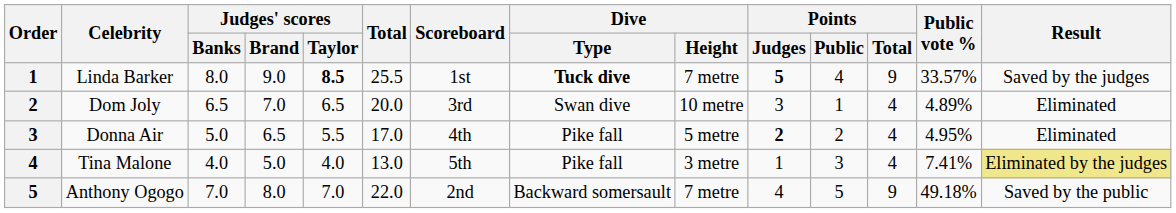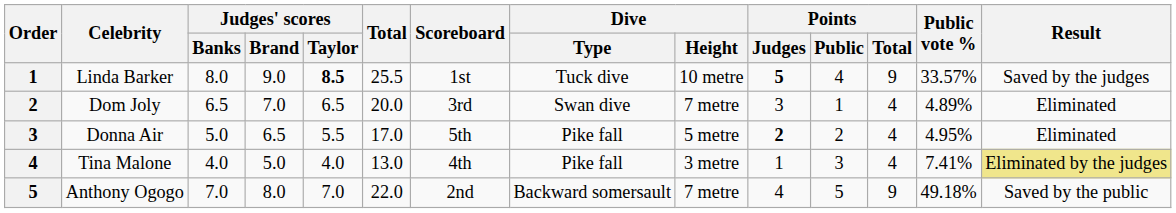 <table class="wikitable" style="margin= auto; text-align: center;">
 <tr>
 <th scope=row rowspan=2>Order</th>
 <th rowspan=2>Celebrity</th>
 <th colspan=3>Judges' scores</th>
 <th rowspan=2>Total</th>
 <th rowspan=2>Scoreboard</th>
 <th colspan=2>Dive</th>
 <th colspan=3>Points</th>
 <th rowspan=2>Public<br>vote %</th>
 <th rowspan=2>Result</th>
 </tr>
 <tr>
 <th>Banks</th>
 <th>Brand</th>
 <th>Taylor</th>
 <th>Type</th>
 <th>Height</th>
 <th>Judges</th>
 <th>Public</th>
 <th>Total</th>
 </tr>
 <tr>
 <th scope=row>1</th>
 <td>Linda Barker</td>
 <td>8.0</td>
 <td>9.0</td>
 <td><strong>8.5</strong></td>
 <td>25.5</td>
 <td>1st</td>
-<td><strong>Tuck dive</strong></td>
-<td>7  metre</td>
+<td>Tuck dive</td>
+<td>10 metre</td>
 <td><strong>5</strong></td>
 <td>4</td>
 <td>9</td>
 <td>33.57%</td>
 <td>Saved by the judges</td>
 </tr>
 <tr>
 <th scope=row>2</th>
 <td>Dom Joly</td>
 <td>6.5</td>
 <td>7.0</td>
 <td>6.5</td>
 <td>20.0</td>
 <td>3rd</td>
 <td>Swan dive</td>
-<td>10 metre</td>
+<td>7  metre</td>
 <td>3</td>
 <td>1</td>
 <td>4</td>
 <td>4.89%</td>
 <td>Eliminated</td>
 </tr>
 <tr>
 <th scope=row>3</th>
 <td>Donna Air</td>
 <td>5.0</td>
 <td>6.5</td>
 <td>5.5</td>
 <td>17.0</td>
-<td>4th</td>
+<td>5th</td>
 <td>Pike fall</td>
 <td>5 metre</td>
 <td><strong>2</strong></td>
 <td>2</td>
 <td>4</td>
 <td>4.95%</td>
 <td>Eliminated</td>
 </tr>
 <tr>
 <th scope=row>4</th>
 <td>Tina Malone</td>
 <td>4.0</td>
 <td>5.0</td>
 <td>4.0</td>
 <td>13.0</td>
-<td>5th</td>
+<td>4th</td>
 <td>Pike fall</td>
 <td>3 metre</td>
 <td>1</td>
 <td>3</td>
 <td>4</td>
 <td>7.41%</td>
 <td style="background: khaki;">Eliminated by the judges</td>
 </tr>
 <tr>
 <th scope=row>5</th>
 <td>Anthony Ogogo</td>
 <td>7.0</td>
 <td>8.0</td>
 <td>7.0</td>
 <td>22.0</td>
 <td>2nd</td>
 <td>Backward somersault</td>
 <td>7  metre</td>
 <td>4</td>
 <td>5</td>
 <td>9</td>
 <td>49.18%</td>
 <td>Saved by the public</td>
 </tr>
 </table>
